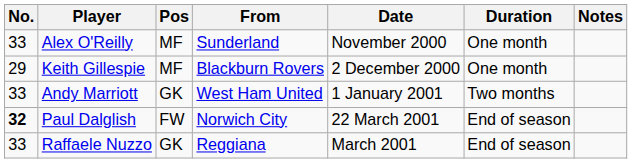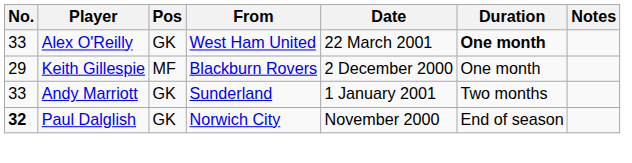 <table class="wikitable">
 <tr>
 <th>No.</th>
 <th>Player</th>
 <th>Pos</th>
 <th>From</th>
 <th>Date</th>
 <th>Duration</th>
 <th>Notes</th>
 </tr>
 <tr>
 <td>33</td>
 <td><a href='#'>Alex O'Reilly</a></td>
-<td>MF</td>
-<td><a href='#'>Sunderland</a></td>
-<td>November 2000</td>
-<td>One month</td>
+<td>GK</td>
+<td><a href='#'>West Ham United</a></td>
+<td>22 March 2001</td>
+<td><strong>One month</strong></td>
 <td></td>
 </tr>
 <tr>
 <td>29</td>
 <td><a href='#'>Keith Gillespie</a></td>
 <td>MF</td>
 <td><a href='#'>Blackburn Rovers</a></td>
 <td>2 December 2000</td>
 <td>One month</td>
 <td></td>
 </tr>
 <tr>
 <td>33</td>
 <td><a href='#'>Andy Marriott</a></td>
 <td>GK</td>
-<td><a href='#'>West Ham United</a></td>
+<td><a href='#'>Sunderland</a></td>
 <td>1 January 2001</td>
 <td>Two months</td>
 <td></td>
 </tr>
 <tr>
 <td><strong>32</strong></td>
 <td><a href='#'>Paul Dalglish</a></td>
-<td>FW</td>
+<td>GK</td>
 <td><a href='#'>Norwich City</a></td>
-<td>22 March 2001</td>
-<td>End of season</td>
-<td></td>
-</tr>
-<tr>
-<td>33</td>
-<td><a href='#'>Raffaele Nuzzo</a></td>
-<td>GK</td>
-<td><a href='#'>Reggiana</a></td>
-<td>March 2001</td>
+<td>November 2000</td>
 <td>End of season</td>
 <td></td>
 </tr>
 </table>
